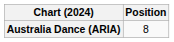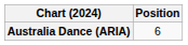 <table class="wikitable plainrowheaders" style="text-align:center">
 <tr>
 <th scope="col">Chart (2024)</th>
 <th scope="col">Position</th>
 </tr>
 <tr>
 <th scope="row">Australia Dance (ARIA)</th>
-<td>8</td>
+<td>6</td>
 </tr>
 </table>
